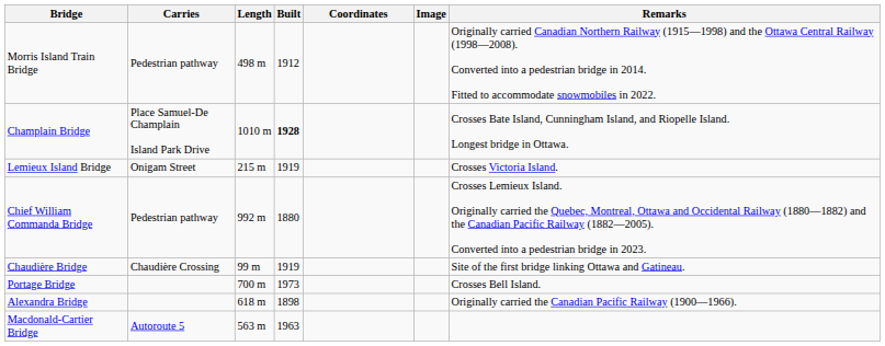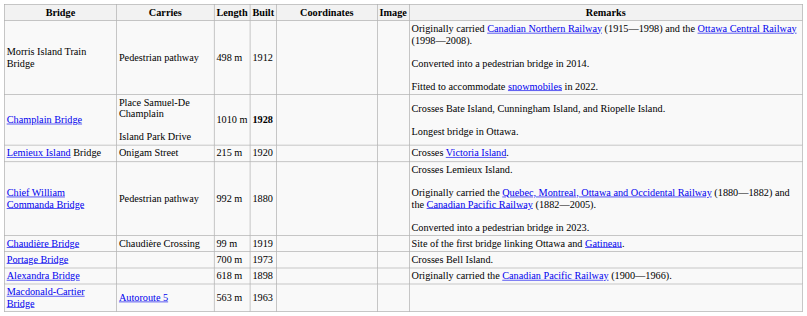 <table class="wikitable sortable">
 <tr>
 <th>Bridge</th>
 <th>Carries</th>
 <th>Length</th>
 <th>Built</th>
 <th width=150px>Coordinates</th>
 <th>Image</th>
 <th>Remarks</th>
 </tr>
 <tr>
 <td>Morris Island Train Bridge</td>
 <td>Pedestrian pathway</td>
 <td>498 m</td>
 <td>1912</td>
 <td></td>
 <td></td>
 <td>Originally carried <a href='#'>Canadian Northern Railway</a> (1915—1998) and the <a href='#'>Ottawa Central Railway</a> (1998—2008).<br><br>Converted into a pedestrian bridge in 2014.<br><br>Fitted to accommodate <a href='#'>snowmobiles</a> in 2022.</td>
 </tr>
 <tr>
 <td><a href='#'>Champlain Bridge</a></td>
 <td>Place Samuel-De Champlain<br><br>Island Park Drive</td>
 <td>1010 m</td>
 <td><strong>1928</strong></td>
 <td></td>
 <td></td>
 <td>Crosses Bate Island, Cunningham Island, and Riopelle Island.<br><br>Longest bridge in Ottawa.</td>
 </tr>
 <tr>
 <td><a href='#'>Lemieux Island</a> Bridge</td>
 <td>Onigam Street</td>
 <td>215 m</td>
-<td>1919</td>
+<td>1920</td>
 <td></td>
 <td></td>
 <td>Crosses <a href='#'>Victoria Island</a>.</td>
 </tr>
 <tr>
 <td><a href='#'>Chief William Commanda Bridge</a></td>
 <td>Pedestrian pathway</td>
 <td>992 m</td>
 <td>1880</td>
 <td></td>
 <td></td>
 <td>Crosses Lemieux Island.<br><br>Originally carried the <a href='#'>Quebec, Montreal, Ottawa and Occidental Railway</a> (1880—1882) and the <a href='#'>Canadian Pacific Railway</a> (1882—2005).<br><br>Converted into a pedestrian bridge in 2023.</td>
 </tr>
 <tr>
 <td><a href='#'>Chaudière Bridge</a></td>
 <td>Chaudière Crossing</td>
 <td>99 m</td>
 <td>1919</td>
 <td></td>
 <td></td>
 <td>Site of the first bridge linking Ottawa and <a href='#'>Gatineau</a>.</td>
 </tr>
 <tr>
 <td><a href='#'>Portage Bridge</a></td>
 <td></td>
 <td>700 m</td>
 <td>1973</td>
 <td></td>
 <td></td>
 <td>Crosses Bell Island.</td>
 </tr>
 <tr>
 <td><a href='#'>Alexandra Bridge</a></td>
 <td></td>
 <td>618 m</td>
 <td>1898</td>
 <td></td>
 <td></td>
 <td>Originally carried the <a href='#'>Canadian Pacific Railway</a> (1900—1966).</td>
 </tr>
 <tr>
 <td><a href='#'>Macdonald-Cartier Bridge</a></td>
 <td><a href='#'>Autoroute 5</a></td>
 <td>563 m</td>
 <td>1963</td>
 <td></td>
 <td></td>
 <td></td>
 </tr>
 </table>
